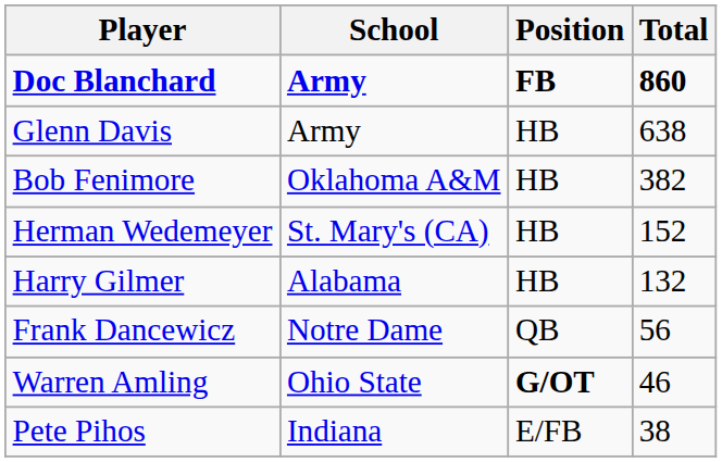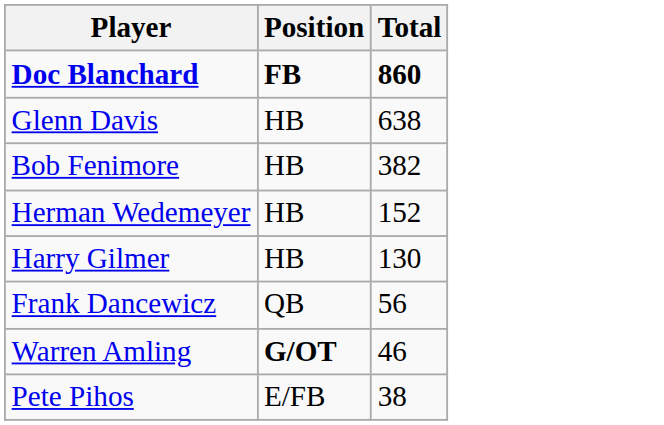 <table class="wikitable">
 <tr>
 <th>Player</th>
-<th>School</th>
 <th>Position</th>
 <th>Total</th>
 </tr>
 <tr>
 <td><strong><a href='#'>Doc Blanchard</a></strong></td>
-<td><strong><a href='#'>Army</a></strong></td>
 <td><strong>FB</strong></td>
 <td><strong>860</strong></td>
 </tr>
 <tr>
 <td><a href='#'>Glenn Davis</a></td>
-<td>Army</td>
 <td>HB</td>
 <td>638</td>
 </tr>
 <tr>
 <td><a href='#'>Bob Fenimore</a></td>
-<td><a href='#'>Oklahoma A&M</a></td>
 <td>HB</td>
 <td>382</td>
 </tr>
 <tr>
 <td><a href='#'>Herman Wedemeyer</a></td>
-<td><a href='#'>St. Mary's (CA)</a></td>
 <td>HB</td>
 <td>152</td>
 </tr>
 <tr>
 <td><a href='#'>Harry Gilmer</a></td>
-<td><a href='#'>Alabama</a></td>
 <td>HB</td>
-<td>132</td>
+<td>130</td>
 </tr>
 <tr>
 <td><a href='#'>Frank Dancewicz</a></td>
-<td><a href='#'>Notre Dame</a></td>
 <td>QB</td>
 <td>56</td>
 </tr>
 <tr>
 <td><a href='#'>Warren Amling</a></td>
-<td><a href='#'>Ohio State</a></td>
 <td><strong>G/OT</strong></td>
 <td>46</td>
 </tr>
 <tr>
 <td><a href='#'>Pete Pihos</a></td>
-<td><a href='#'>Indiana</a></td>
 <td>E/FB</td>
 <td>38</td>
 </tr>
 </table>
